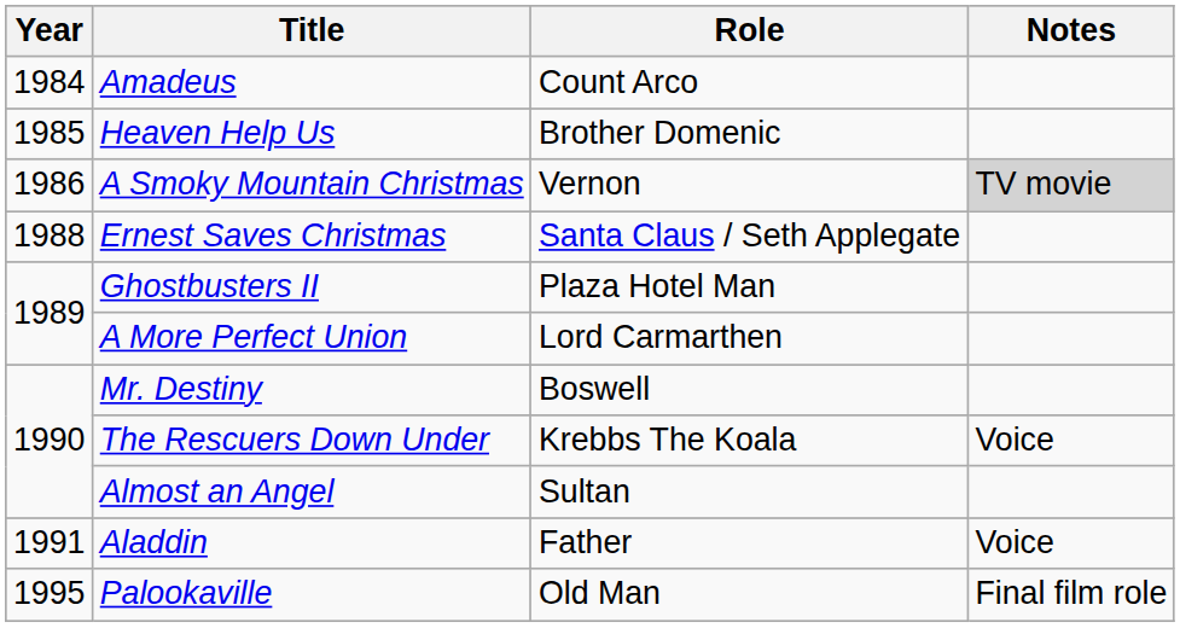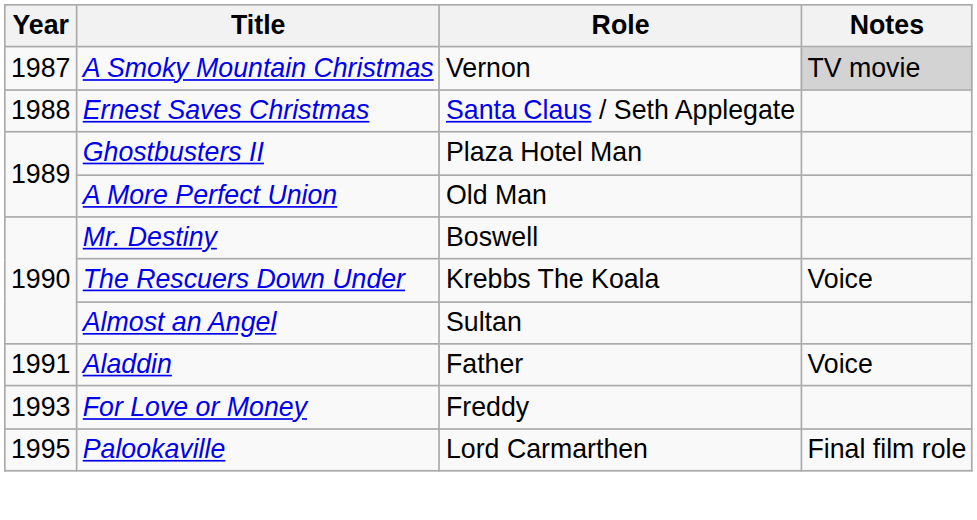 <table class="wikitable sortable">
 <tr>
 <th>Year</th>
 <th>Title</th>
 <th>Role</th>
 <th class="unsortable">Notes</th>
 </tr>
 <tr>
-<td>1984</td>
-<td><em><a href='#'>Amadeus</a></em></td>
-<td>Count Arco</td>
-<td></td>
-</tr>
-<tr>
-<td>1985</td>
-<td><em><a href='#'>Heaven Help Us</a></em></td>
-<td>Brother Domenic</td>
-<td></td>
-</tr>
-<tr>
-<td>1986</td>
+<td>1987</td>
 <td><em><a href='#'>A Smoky Mountain Christmas</a></em></td>
 <td>Vernon</td>
 <td style="background: lightgrey;">TV movie</td>
 </tr>
 <tr>
 <td>1988</td>
 <td><em><a href='#'>Ernest Saves Christmas</a></em></td>
 <td><a href='#'>Santa Claus</a> / Seth Applegate</td>
 <td></td>
 </tr>
 <tr>
 <td rowspan=2>1989</td>
 <td><em><a href='#'>Ghostbusters II</a></em></td>
 <td>Plaza Hotel Man</td>
 <td></td>
 </tr>
 <tr>
 <td><em><a href='#'>A More Perfect Union</a></em></td>
-<td>Lord Carmarthen</td>
+<td>Old Man</td>
 <td></td>
 </tr>
 <tr>
 <td rowspan=3>1990</td>
 <td><em><a href='#'>Mr. Destiny</a></em></td>
 <td>Boswell</td>
 <td></td>
 </tr>
 <tr>
 <td><em><a href='#'>The Rescuers Down Under</a></em></td>
 <td>Krebbs The Koala</td>
 <td>Voice</td>
 </tr>
 <tr>
 <td><em><a href='#'>Almost an Angel</a></em></td>
 <td>Sultan</td>
 <td></td>
 </tr>
 <tr>
 <td>1991</td>
 <td><em><a href='#'>Aladdin</a></em></td>
 <td>Father</td>
 <td>Voice</td>
 </tr>
 <tr>
+<td>1993</td>
+<td><em><a href='#'>For Love or Money</a></em></td>
+<td>Freddy</td>
+<td></td>
+</tr>
+<tr>
 <td>1995</td>
 <td><em><a href='#'>Palookaville</a></em></td>
-<td>Old Man</td>
+<td>Lord Carmarthen</td>
 <td>Final film role</td>
 </tr>
 </table>
